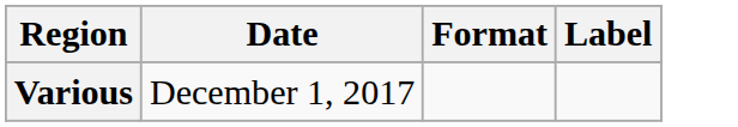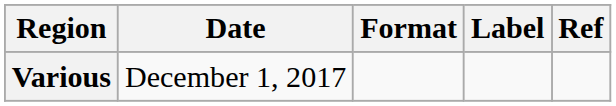 <table class="wikitable plainrowheaders">
 <tr>
 <th scope="col">Region</th>
 <th scope="col">Date</th>
 <th scope="col">Format</th>
 <th scope="col">Label</th>
+<th scope="col">Ref</th>
 </tr>
 <tr>
 <th scope="row">Various</th>
 <td>December 1, 2017</td>
 <td></td>
 <td></td>
+<td></td>
 </tr>
 </table>
